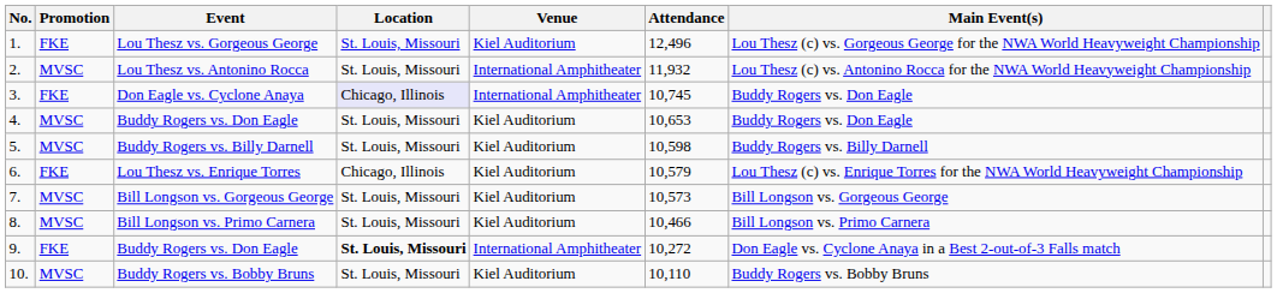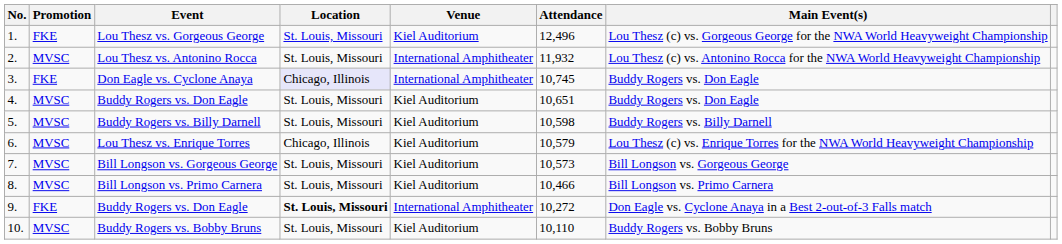 <table class="wikitable sortable" style="font-size:85%;">
 <tr>
 <th>No.</th>
 <th>Promotion</th>
 <th>Event</th>
 <th>Location</th>
 <th>Venue</th>
 <th>Attendance</th>
 <th class=unsortable>Main Event(s)</th>
 <th class=unsortable></th>
 </tr>
 <tr>
 <td>1.</td>
 <td><a href='#'>FKE</a></td>
 <td><a href='#'>Lou Thesz vs. Gorgeous George</a> <br> </td>
 <td><a href='#'>St. Louis, Missouri</a></td>
 <td><a href='#'>Kiel Auditorium</a></td>
 <td>12,496</td>
 <td><a href='#'>Lou Thesz</a> (c) vs. <a href='#'>Gorgeous George</a> for the <a href='#'>NWA World Heavyweight Championship</a></td>
 <td></td>
 </tr>
 <tr>
 <td>2.</td>
 <td><a href='#'>MVSC</a></td>
 <td><a href='#'>Lou Thesz vs. Antonino Rocca</a> <br> </td>
 <td>St. Louis, Missouri</td>
 <td><a href='#'>International Amphitheater</a></td>
 <td>11,932</td>
 <td><a href='#'>Lou Thesz</a> (c) vs. <a href='#'>Antonino Rocca</a> for the <a href='#'>NWA World Heavyweight Championship</a></td>
 <td></td>
 </tr>
 <tr>
 <td>3.</td>
 <td><a href='#'>FKE</a></td>
 <td><a href='#'>Don Eagle vs. Cyclone Anaya</a> <br> </td>
 <td style="background: lavender;">Chicago, Illinois</td>
 <td><a href='#'>International Amphitheater</a></td>
 <td>10,745</td>
 <td><a href='#'>Buddy Rogers</a> vs. <a href='#'>Don Eagle</a></td>
 <td></td>
 </tr>
 <tr>
 <td>4.</td>
 <td><a href='#'>MVSC</a></td>
 <td><a href='#'>Buddy Rogers vs. Don Eagle</a> <br> </td>
 <td>St. Louis, Missouri</td>
 <td>Kiel Auditorium</td>
-<td>10,653</td>
+<td>10,651</td>
 <td><a href='#'>Buddy Rogers</a> vs. <a href='#'>Don Eagle</a></td>
 <td></td>
 </tr>
 <tr>
 <td>5.</td>
 <td><a href='#'>MVSC</a></td>
 <td><a href='#'>Buddy Rogers vs. Billy Darnell</a> <br> </td>
 <td>St. Louis, Missouri</td>
 <td>Kiel Auditorium</td>
 <td>10,598</td>
 <td><a href='#'>Buddy Rogers</a> vs. <a href='#'>Billy Darnell</a></td>
 <td></td>
 </tr>
 <tr>
 <td>6.</td>
-<td><a href='#'>FKE</a></td>
+<td><a href='#'>MVSC</a></td>
 <td><a href='#'>Lou Thesz vs. Enrique Torres</a> <br> </td>
 <td>Chicago, Illinois</td>
 <td>Kiel Auditorium</td>
 <td>10,579</td>
 <td><a href='#'>Lou Thesz</a> (c) vs. <a href='#'>Enrique Torres</a> for the <a href='#'>NWA World Heavyweight Championship</a></td>
 <td></td>
 </tr>
 <tr>
 <td>7.</td>
 <td><a href='#'>MVSC</a></td>
 <td><a href='#'>Bill Longson vs. Gorgeous George</a> <br> </td>
 <td>St. Louis, Missouri</td>
 <td>Kiel Auditorium</td>
 <td>10,573</td>
 <td><a href='#'>Bill Longson</a> vs. <a href='#'>Gorgeous George</a></td>
 <td></td>
 </tr>
 <tr>
 <td>8.</td>
 <td><a href='#'>MVSC</a></td>
 <td><a href='#'>Bill Longson vs. Primo Carnera</a> <br> </td>
 <td>St. Louis, Missouri</td>
 <td>Kiel Auditorium</td>
 <td>10,466</td>
 <td><a href='#'>Bill Longson</a> vs. <a href='#'>Primo Carnera</a></td>
 <td></td>
 </tr>
 <tr>
 <td>9.</td>
 <td><a href='#'>FKE</a></td>
 <td><a href='#'>Buddy Rogers vs. Don Eagle</a><br> </td>
 <td><strong>St. Louis, Missouri</strong></td>
 <td><a href='#'>International Amphitheater</a></td>
 <td>10,272</td>
 <td><a href='#'>Don Eagle</a> vs. <a href='#'>Cyclone Anaya</a> in a <a href='#'>Best 2-out-of-3 Falls match</a></td>
 <td></td>
 </tr>
 <tr>
 <td>10.</td>
 <td><a href='#'>MVSC</a></td>
 <td><a href='#'>Buddy Rogers vs. Bobby Bruns</a><br> </td>
 <td>St. Louis, Missouri</td>
 <td>Kiel Auditorium</td>
 <td>10,110</td>
 <td><a href='#'>Buddy Rogers</a> vs. Bobby Bruns</td>
 <td></td>
 </tr>
 </table>
